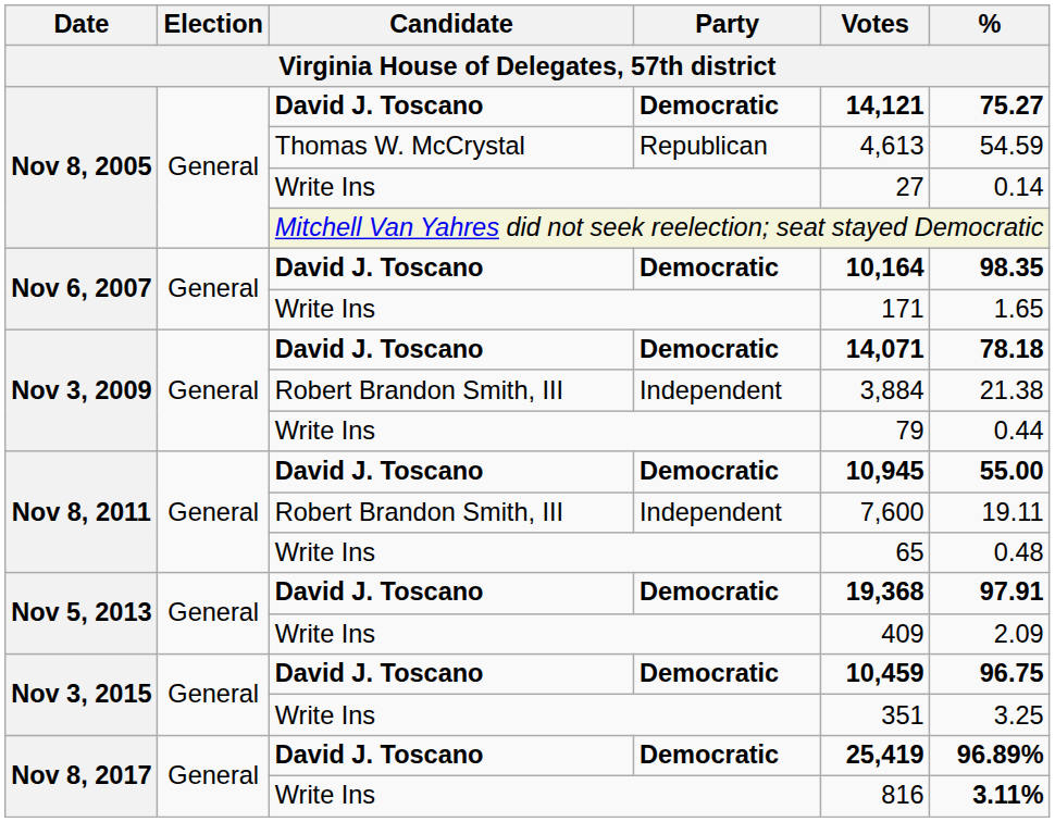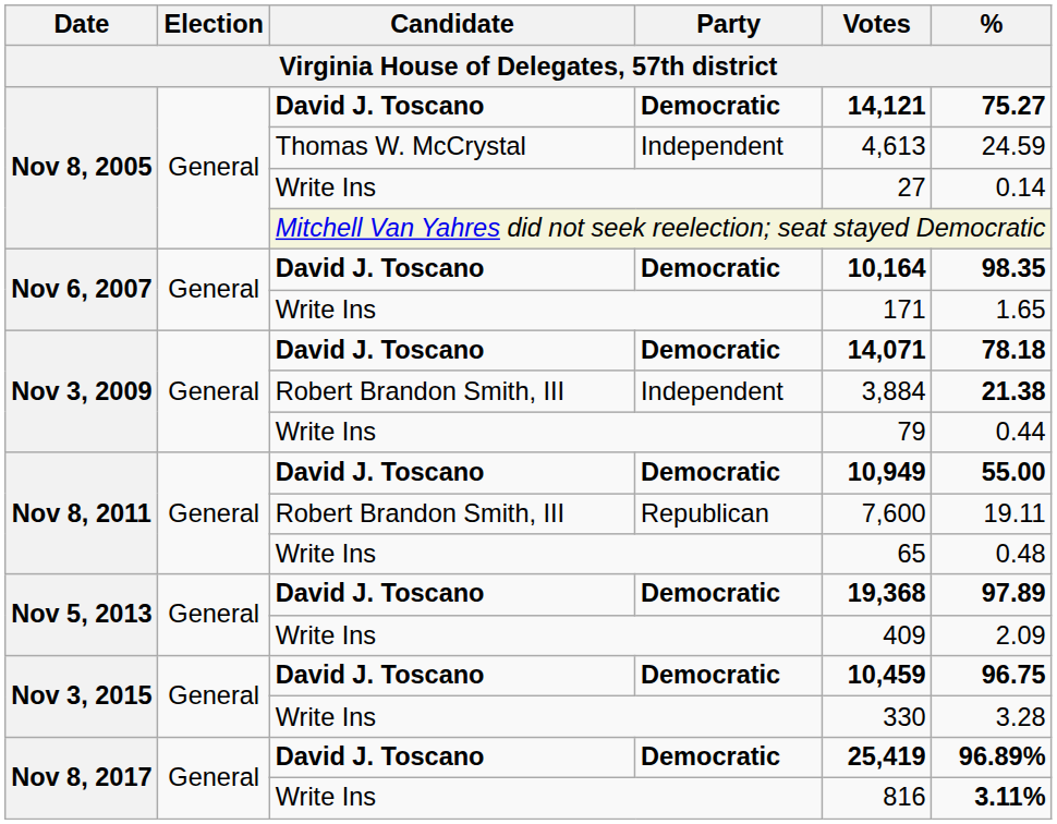 <table class="wikitable">
 <tr>
 <th>Date</th>
 <th>Election</th>
 <th>Candidate</th>
 <th>Party</th>
 <th>Votes</th>
 <th>%</th>
 </tr>
 <tr>
 <th colspan="6">Virginia House of Delegates, 57th district</th>
 </tr>
 <tr>
 <th rowspan="4">Nov 8, 2005</th>
 <td rowspan="4" align="center">General</td>
 <td><strong>David J. Toscano</strong></td>
 <td><strong>Democratic</strong></td>
 <td align="right"><strong>14,121</strong></td>
 <td align="right"><strong>75.27</strong></td>
 </tr>
 <tr>
 <td>Thomas W. McCrystal</td>
-<td>Republican</td>
+<td>Independent</td>
 <td align="right">4,613</td>
-<td align="right">54.59</td>
+<td align="right">24.59</td>
 </tr>
 <tr>
 <td colspan="2">Write Ins</td>
 <td align="right">27</td>
 <td align="right">0.14</td>
 </tr>
 <tr>
 <td colspan="4" style="background:Beige"><em><a href='#'>Mitchell Van Yahres</a> did not seek reelection; seat stayed Democratic</em></td>
 </tr>
 <tr>
 <th rowspan="2">Nov 6, 2007</th>
 <td rowspan="2" align="center">General</td>
 <td><strong>David J. Toscano</strong></td>
 <td><strong>Democratic</strong></td>
 <td align="right"><strong>10,164</strong></td>
 <td align="right"><strong>98.35</strong></td>
 </tr>
 <tr>
 <td colspan="2">Write Ins</td>
 <td align="right">171</td>
 <td align="right">1.65</td>
 </tr>
 <tr>
 <th rowspan="3">Nov 3, 2009</th>
 <td rowspan="3" align="center">General</td>
 <td><strong>David J. Toscano</strong></td>
 <td><strong>Democratic</strong></td>
 <td align="right"><strong>14,071</strong></td>
 <td align="right"><strong>78.18</strong></td>
 </tr>
 <tr>
 <td>Robert Brandon Smith, III</td>
 <td>Independent</td>
 <td align="right">3,884</td>
-<td align="right">21.38</td>
+<td align="right"><strong>21.38</strong></td>
 </tr>
 <tr>
 <td colspan="2">Write Ins</td>
 <td align="right">79</td>
 <td align="right">0.44</td>
 </tr>
 <tr>
 <th rowspan="3">Nov 8, 2011</th>
 <td rowspan="3" align="center">General</td>
 <td><strong>David J. Toscano</strong></td>
 <td><strong>Democratic</strong></td>
-<td align="right"><strong>10,945</strong></td>
+<td align="right"><strong>10,949</strong></td>
 <td align="right"><strong>55.00</strong></td>
 </tr>
 <tr>
 <td>Robert Brandon Smith, III</td>
-<td>Independent</td>
+<td>Republican</td>
 <td align="right">7,600</td>
 <td align="right">19.11</td>
 </tr>
 <tr>
 <td colspan="2">Write Ins</td>
 <td align="right">65</td>
 <td align="right">0.48</td>
 </tr>
 <tr>
 <th rowspan="2">Nov 5, 2013</th>
 <td rowspan="2" align="center">General</td>
 <td><strong>David J. Toscano</strong></td>
 <td><strong>Democratic</strong></td>
 <td align="right"><strong>19,368</strong></td>
-<td align="right"><strong>97.91</strong></td>
+<td align="right"><strong>97.89</strong></td>
 </tr>
 <tr>
 <td colspan="2">Write Ins</td>
 <td align="right">409</td>
 <td align="right">2.09</td>
 </tr>
 <tr>
 <th rowspan="2">Nov 3, 2015</th>
 <td rowspan="2" align="center">General</td>
 <td><strong>David J. Toscano</strong></td>
 <td><strong>Democratic</strong></td>
 <td align="right"><strong>10,459</strong></td>
 <td align="right"><strong>96.75</strong></td>
 </tr>
 <tr>
 <td colspan="2">Write Ins</td>
-<td align="right">351</td>
-<td align="right">3.25</td>
+<td align="right">330</td>
+<td align="right">3.28</td>
 </tr>
 <tr>
 <th rowspan="2">Nov 8, 2017</th>
 <td rowspan="2" align="center">General</td>
 <td><strong>David J. Toscano</strong></td>
 <td><strong>Democratic</strong></td>
 <td align="right"><strong>25,419</strong></td>
 <td align="right"><strong>96.89%</strong></td>
 </tr>
 <tr>
 <td colspan="2">Write Ins</td>
 <td align="right">816</td>
 <td align="right"><strong>3.11%</strong></td>
 </tr>
 </table>
